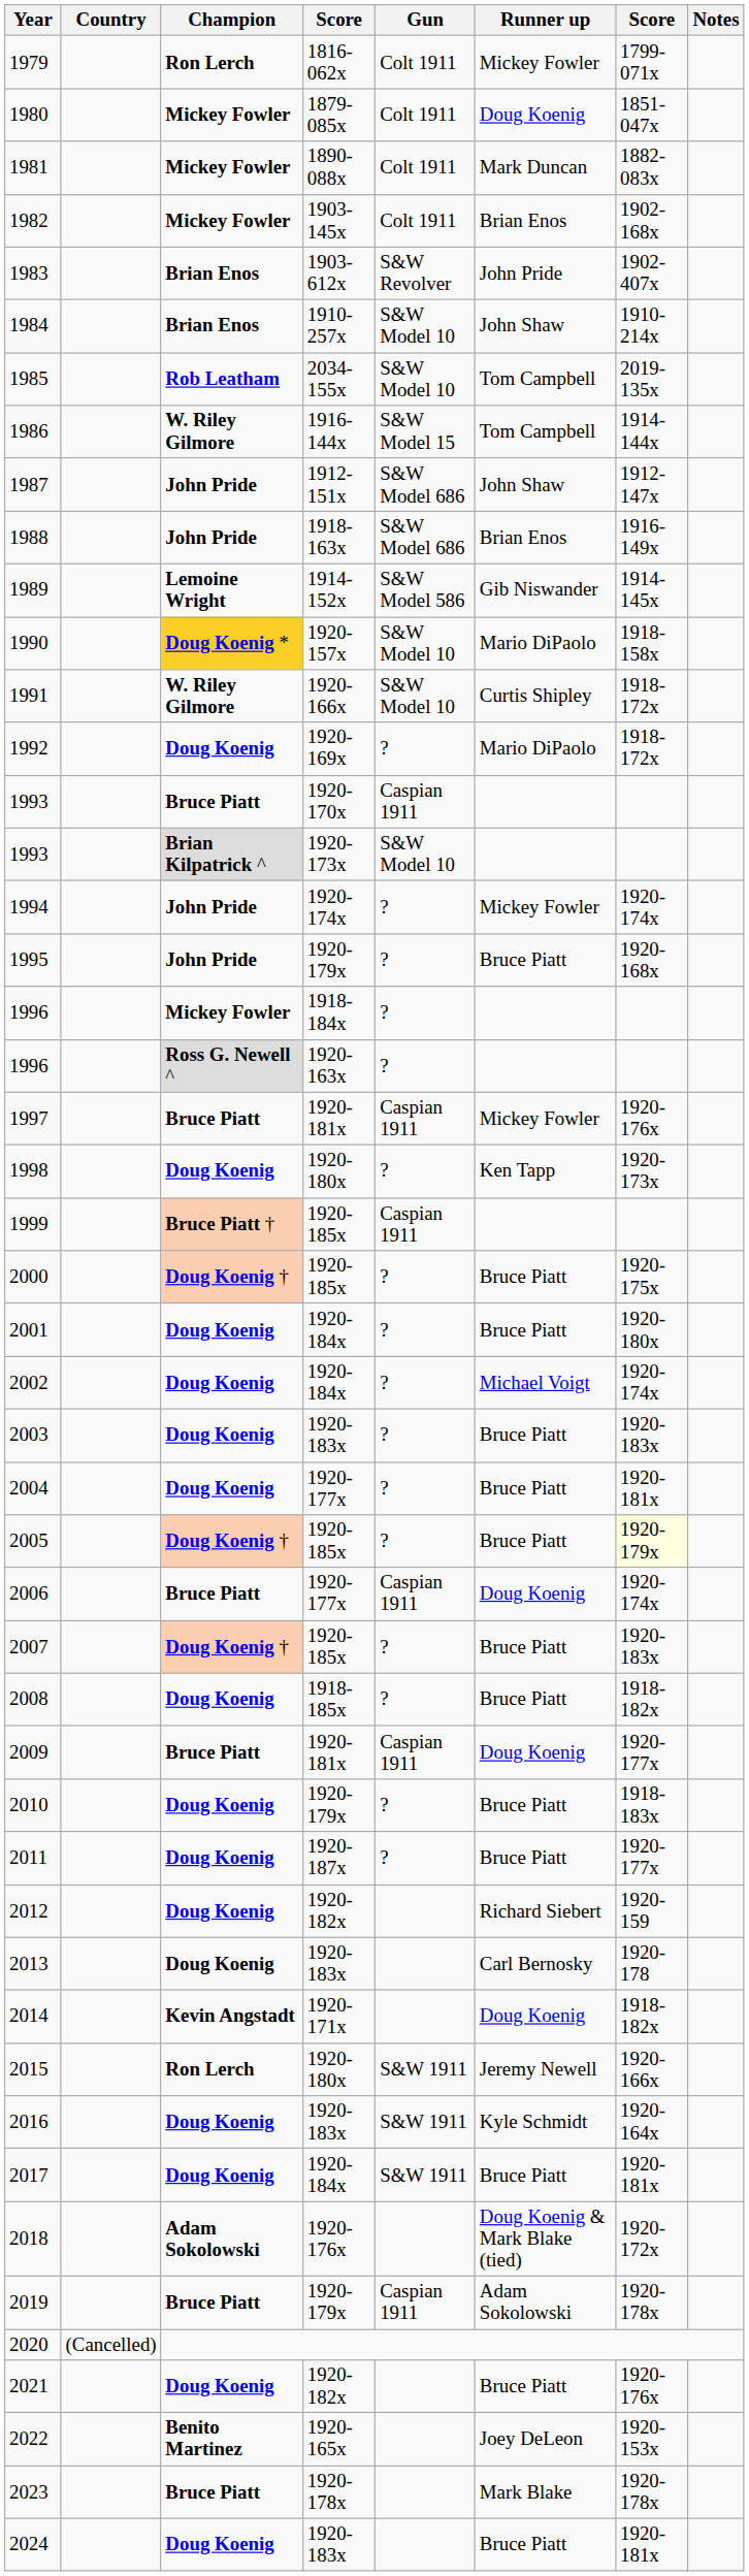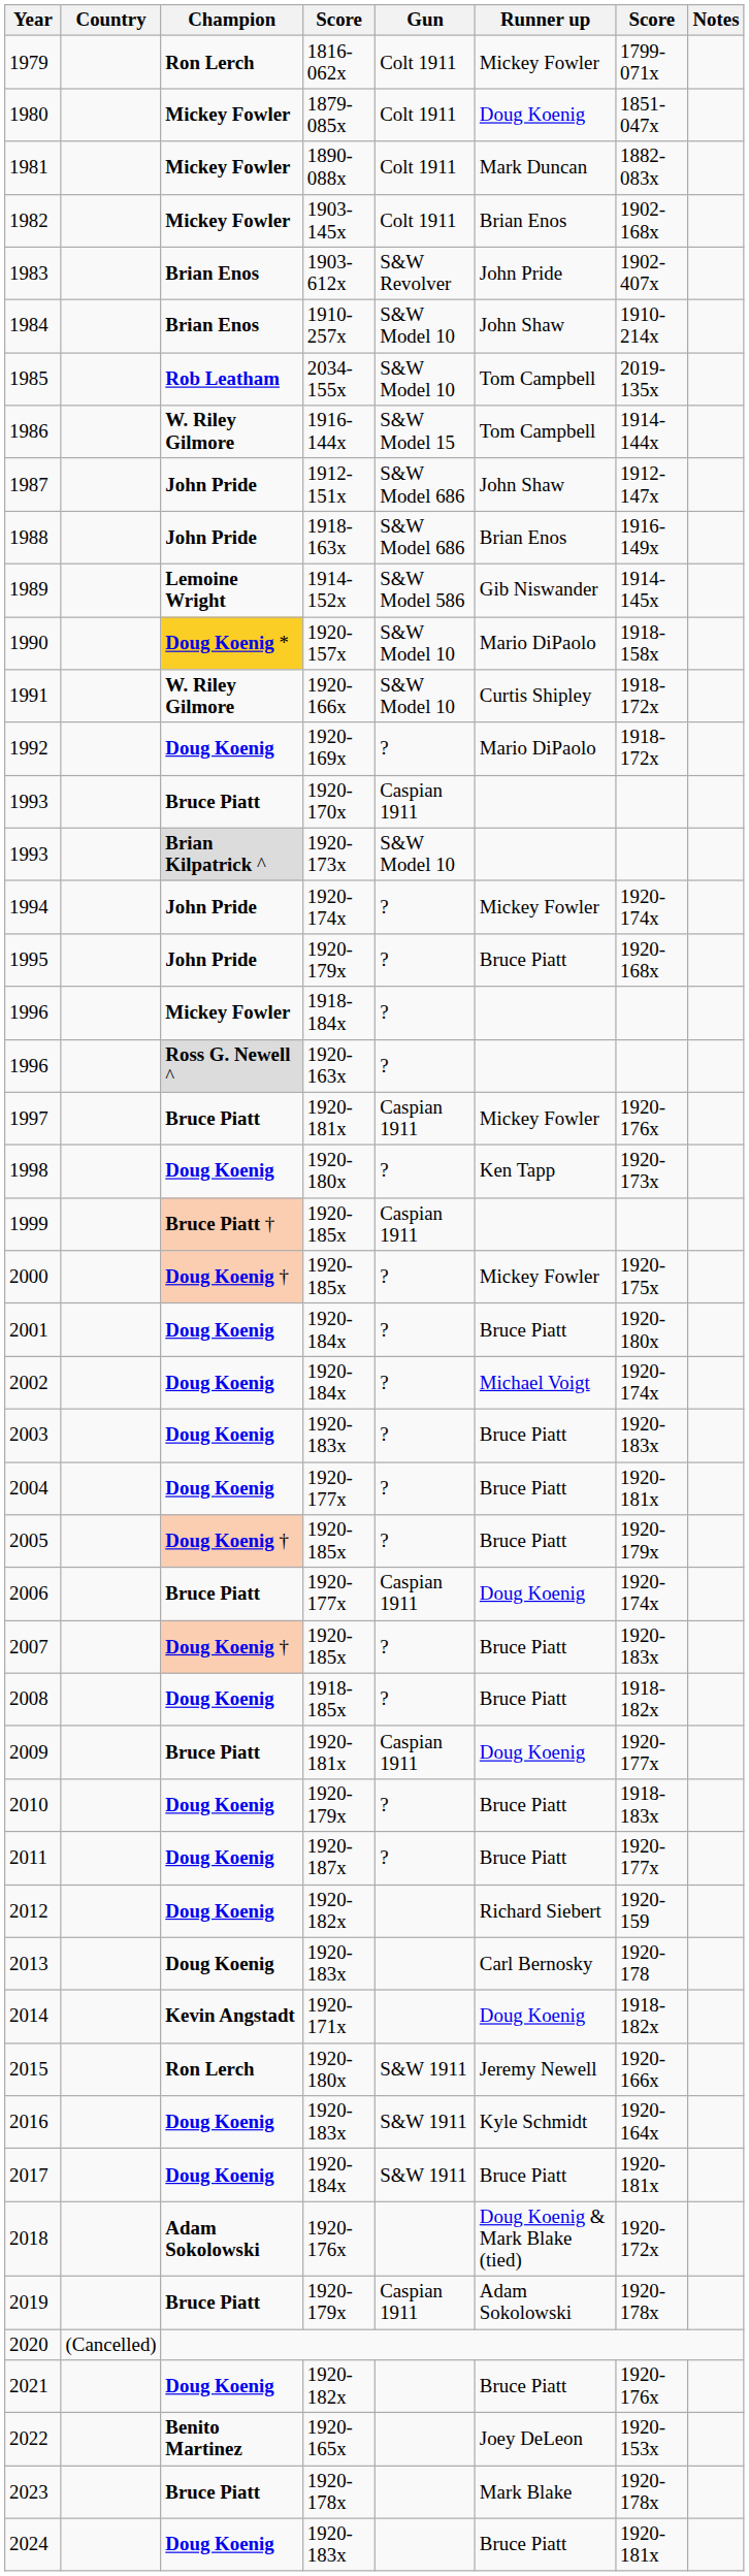 <table class="wikitable sortable">
 <tr>
 <th width="50">Year</th>
 <th>Country</th>
 <th width="160">Champion</th>
 <th width="75">Score</th>
 <th width="100">Gun</th>
 <th width="160">Runner up</th>
 <th width="75">Score</th>
 <th>Notes</th>
 </tr>
 <tr>
 <td>1979</td>
 <td></td>
 <td><strong>Ron Lerch</strong></td>
 <td>1816-062x</td>
 <td>Colt 1911</td>
 <td>Mickey Fowler</td>
 <td>1799-071x</td>
 <td></td>
 </tr>
 <tr>
 <td>1980</td>
 <td></td>
 <td><strong>Mickey Fowler</strong></td>
 <td>1879-085x</td>
 <td>Colt 1911</td>
 <td><a href='#'>Doug Koenig</a></td>
 <td>1851-047x</td>
 <td></td>
 </tr>
 <tr>
 <td>1981</td>
 <td></td>
 <td><strong>Mickey Fowler</strong></td>
 <td>1890-088x</td>
 <td>Colt 1911</td>
 <td>Mark Duncan</td>
 <td>1882-083x</td>
 <td></td>
 </tr>
 <tr>
 <td>1982</td>
 <td></td>
 <td><strong>Mickey Fowler</strong></td>
 <td>1903-145x</td>
 <td>Colt 1911</td>
 <td>Brian Enos</td>
 <td>1902-168x</td>
 <td></td>
 </tr>
 <tr>
 <td>1983</td>
 <td></td>
 <td><strong>Brian Enos</strong></td>
 <td>1903-612x</td>
 <td>S&W Revolver</td>
 <td>John Pride</td>
 <td>1902-407x</td>
 <td></td>
 </tr>
 <tr>
 <td>1984</td>
 <td></td>
 <td><strong>Brian Enos</strong></td>
 <td>1910-257x</td>
 <td>S&W Model 10</td>
 <td>John Shaw</td>
 <td>1910-214x</td>
 <td></td>
 </tr>
 <tr>
 <td>1985</td>
 <td></td>
 <td><strong><a href='#'>Rob Leatham</a></strong></td>
 <td>2034-155x</td>
 <td>S&W Model 10</td>
 <td>Tom Campbell</td>
 <td>2019-135x</td>
 <td></td>
 </tr>
 <tr>
 <td>1986</td>
 <td></td>
 <td><strong>W. Riley Gilmore</strong></td>
 <td>1916-144x</td>
 <td>S&W Model 15</td>
 <td>Tom Campbell</td>
 <td>1914-144x</td>
 <td></td>
 </tr>
 <tr>
 <td>1987</td>
 <td></td>
 <td><strong>John Pride</strong></td>
 <td>1912-151x</td>
 <td>S&W Model 686</td>
 <td>John Shaw</td>
 <td>1912-147x</td>
 <td></td>
 </tr>
 <tr>
 <td>1988</td>
 <td></td>
 <td><strong>John Pride</strong></td>
 <td>1918-163x</td>
 <td>S&W Model 686</td>
 <td>Brian Enos</td>
 <td>1916-149x</td>
 <td></td>
 </tr>
 <tr>
 <td>1989</td>
 <td></td>
 <td><strong>Lemoine Wright</strong></td>
 <td>1914-152x</td>
 <td>S&W Model 586</td>
 <td>Gib Niswander</td>
 <td>1914-145x</td>
 <td></td>
 </tr>
 <tr>
 <td>1990</td>
 <td></td>
 <td bgcolor=FBCE25><strong><a href='#'>Doug Koenig</a></strong> *</td>
 <td>1920-157x</td>
 <td>S&W Model 10</td>
 <td>Mario DiPaolo</td>
 <td>1918-158x</td>
 <td></td>
 </tr>
 <tr>
 <td>1991</td>
 <td></td>
 <td><strong>W. Riley Gilmore</strong></td>
 <td>1920-166x</td>
 <td>S&W Model 10</td>
 <td>Curtis Shipley</td>
 <td>1918-172x</td>
 <td></td>
 </tr>
 <tr>
 <td>1992</td>
 <td></td>
 <td><strong><a href='#'>Doug Koenig</a></strong></td>
 <td>1920-169x</td>
 <td>?</td>
 <td>Mario DiPaolo</td>
 <td>1918-172x</td>
 <td></td>
 </tr>
 <tr>
 <td>1993</td>
 <td></td>
 <td><strong>Bruce Piatt</strong></td>
 <td>1920-170x</td>
 <td>Caspian 1911</td>
 <td></td>
 <td></td>
 <td></td>
 </tr>
 <tr>
 <td>1993</td>
 <td></td>
 <td bgcolor=DCDCDC><strong>Brian Kilpatrick</strong> ^</td>
 <td>1920-173x</td>
 <td>S&W Model 10</td>
 <td></td>
 <td></td>
 <td></td>
 </tr>
 <tr>
 <td>1994</td>
 <td></td>
 <td><strong>John Pride</strong></td>
 <td>1920-174x</td>
 <td>?</td>
 <td>Mickey Fowler</td>
 <td>1920-174x</td>
 <td></td>
 </tr>
 <tr>
 <td>1995</td>
 <td></td>
 <td><strong>John Pride</strong></td>
 <td>1920-179x</td>
 <td>?</td>
 <td>Bruce Piatt</td>
 <td>1920-168x</td>
 <td></td>
 </tr>
 <tr>
 <td>1996</td>
 <td></td>
 <td><strong>Mickey Fowler</strong></td>
 <td>1918-184x</td>
 <td>?</td>
 <td></td>
 <td></td>
 <td></td>
 </tr>
 <tr>
 <td>1996</td>
 <td></td>
 <td bgcolor=DCDCDC><strong>Ross G. Newell</strong> ^</td>
 <td>1920-163x</td>
 <td>?</td>
 <td></td>
 <td></td>
 <td></td>
 </tr>
 <tr>
 <td>1997</td>
 <td></td>
 <td><strong>Bruce Piatt</strong></td>
 <td>1920-181x</td>
 <td>Caspian 1911</td>
 <td>Mickey Fowler</td>
 <td>1920-176x</td>
 <td></td>
 </tr>
 <tr>
 <td>1998</td>
 <td></td>
 <td><strong><a href='#'>Doug Koenig</a></strong></td>
 <td>1920-180x</td>
 <td>?</td>
 <td>Ken Tapp</td>
 <td>1920-173x</td>
 <td></td>
 </tr>
 <tr>
 <td>1999</td>
 <td></td>
 <td bgcolor=FBCEB1><strong>Bruce Piatt</strong> †</td>
 <td>1920-185x</td>
 <td>Caspian 1911</td>
 <td></td>
 <td></td>
 <td></td>
 </tr>
 <tr>
 <td>2000</td>
 <td></td>
 <td bgcolor=FBCEB1><strong><a href='#'>Doug Koenig</a></strong> †</td>
 <td>1920-185x</td>
 <td>?</td>
-<td>Bruce Piatt</td>
+<td>Mickey Fowler</td>
 <td>1920-175x</td>
 <td></td>
 </tr>
 <tr>
 <td>2001</td>
 <td></td>
 <td><strong><a href='#'>Doug Koenig</a></strong></td>
 <td>1920-184x</td>
 <td>?</td>
 <td>Bruce Piatt</td>
 <td>1920-180x</td>
 <td></td>
 </tr>
 <tr>
 <td>2002</td>
 <td></td>
 <td><strong><a href='#'>Doug Koenig</a></strong></td>
 <td>1920-184x</td>
 <td>?</td>
 <td><a href='#'>Michael Voigt</a></td>
 <td>1920-174x</td>
 <td></td>
 </tr>
 <tr>
 <td>2003</td>
 <td></td>
 <td><strong><a href='#'>Doug Koenig</a></strong></td>
 <td>1920-183x</td>
 <td>?</td>
 <td>Bruce Piatt</td>
 <td>1920-183x</td>
 <td></td>
 </tr>
 <tr>
 <td>2004</td>
 <td></td>
 <td><strong><a href='#'>Doug Koenig</a></strong></td>
 <td>1920-177x</td>
 <td>?</td>
 <td>Bruce Piatt</td>
 <td>1920-181x</td>
 <td></td>
 </tr>
 <tr>
 <td>2005</td>
 <td></td>
 <td bgcolor=FBCEB1><strong><a href='#'>Doug Koenig</a></strong> †</td>
 <td>1920-185x</td>
 <td>?</td>
 <td>Bruce Piatt</td>
-<td style="background: lightyellow;">1920-179x</td>
+<td>1920-179x</td>
 <td></td>
 </tr>
 <tr>
 <td>2006</td>
 <td></td>
 <td><strong>Bruce Piatt</strong></td>
 <td>1920-177x</td>
 <td>Caspian 1911</td>
 <td><a href='#'>Doug Koenig</a></td>
 <td>1920-174x</td>
 <td></td>
 </tr>
 <tr>
 <td>2007</td>
 <td></td>
 <td bgcolor=FBCEB1><strong><a href='#'>Doug Koenig</a></strong> †</td>
 <td>1920-185x</td>
 <td>?</td>
 <td>Bruce Piatt</td>
 <td>1920-183x</td>
 <td></td>
 </tr>
 <tr>
 <td>2008</td>
 <td></td>
 <td><strong><a href='#'>Doug Koenig</a></strong></td>
 <td>1918-185x</td>
 <td>?</td>
 <td>Bruce Piatt</td>
 <td>1918-182x</td>
 <td></td>
 </tr>
 <tr>
 <td>2009</td>
 <td></td>
 <td><strong>Bruce Piatt</strong></td>
 <td>1920-181x</td>
 <td>Caspian 1911</td>
 <td><a href='#'>Doug Koenig</a></td>
 <td>1920-177x</td>
 <td></td>
 </tr>
 <tr>
 <td>2010</td>
 <td></td>
 <td><strong><a href='#'>Doug Koenig</a></strong></td>
 <td>1920-179x</td>
 <td>?</td>
 <td>Bruce Piatt</td>
 <td>1918-183x</td>
 <td></td>
 </tr>
 <tr>
 <td>2011</td>
 <td></td>
 <td><strong><a href='#'>Doug Koenig</a></strong></td>
 <td>1920-187x</td>
 <td>?</td>
 <td>Bruce Piatt</td>
 <td>1920-177x</td>
 <td></td>
 </tr>
 <tr>
 <td>2012</td>
 <td></td>
 <td><strong><a href='#'>Doug Koenig</a></strong></td>
 <td>1920-182x</td>
 <td></td>
 <td>Richard Siebert</td>
 <td>1920-159</td>
 </tr>
 <tr>
 <td>2013</td>
 <td></td>
 <td><strong>Doug Koenig</strong></td>
 <td>1920-183x</td>
 <td></td>
 <td>Carl Bernosky</td>
 <td>1920-178</td>
 <td></td>
 </tr>
 <tr>
 <td>2014</td>
 <td></td>
 <td><strong>Kevin Angstadt</strong></td>
 <td>1920-171x</td>
 <td></td>
 <td><a href='#'>Doug Koenig</a></td>
 <td>1918-182x</td>
 <td></td>
 </tr>
 <tr>
 <td>2015</td>
 <td></td>
 <td><strong>Ron Lerch</strong></td>
 <td>1920-180x</td>
 <td>S&W 1911</td>
 <td>Jeremy Newell</td>
 <td>1920-166x</td>
 <td></td>
 </tr>
 <tr>
 <td>2016</td>
 <td></td>
 <td><strong><a href='#'>Doug Koenig</a></strong></td>
 <td>1920-183x</td>
 <td>S&W 1911</td>
 <td>Kyle Schmidt</td>
 <td>1920-164x</td>
 <td></td>
 </tr>
 <tr>
 <td>2017</td>
 <td></td>
 <td><strong><a href='#'>Doug Koenig</a></strong></td>
 <td>1920-184x</td>
 <td>S&W 1911</td>
 <td>Bruce Piatt</td>
 <td>1920-181x</td>
 <td></td>
 </tr>
 <tr>
 <td>2018</td>
 <td></td>
 <td><strong>Adam Sokolowski</strong></td>
 <td>1920-176x</td>
 <td></td>
 <td><a href='#'>Doug Koenig</a> & Mark Blake (tied)</td>
 <td>1920-172x</td>
 <td></td>
 </tr>
 <tr>
 <td>2019</td>
 <td></td>
 <td><strong>Bruce Piatt</strong></td>
 <td>1920-179x</td>
 <td>Caspian 1911</td>
 <td>Adam Sokolowski</td>
 <td>1920-178x</td>
 <td></td>
 </tr>
 <tr>
 <td>2020</td>
 <td>(Cancelled)</td>
 </tr>
 <tr>
 <td>2021</td>
 <td></td>
 <td><strong><a href='#'>Doug Koenig</a></strong></td>
 <td>1920-182x</td>
 <td></td>
 <td>Bruce Piatt</td>
 <td>1920-176x</td>
 <td></td>
 </tr>
 <tr>
 <td>2022</td>
 <td></td>
 <td><strong>Benito Martinez</strong></td>
 <td>1920-165x</td>
 <td></td>
 <td>Joey DeLeon</td>
 <td>1920-153x</td>
 <td></td>
 </tr>
 <tr>
 <td>2023</td>
 <td></td>
 <td><strong>Bruce Piatt</strong></td>
 <td>1920-178x</td>
 <td></td>
 <td>Mark Blake</td>
 <td>1920-178x</td>
 <td></td>
 </tr>
 <tr>
 <td>2024</td>
 <td></td>
 <td><strong><a href='#'>Doug Koenig</a></strong></td>
 <td>1920-183x</td>
 <td></td>
 <td>Bruce Piatt</td>
 <td>1920-181x</td>
 <td></td>
 </tr>
 </table>
